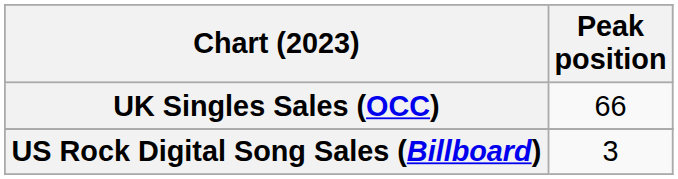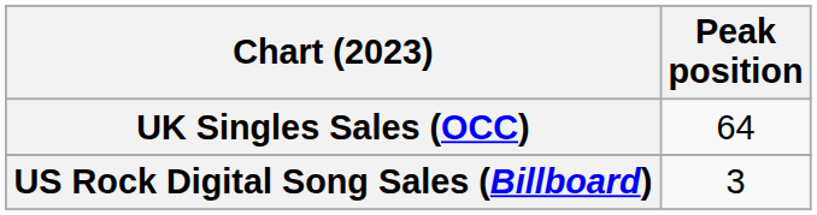 <table class="wikitable sortable plainrowheaders" style="text-align:center">
 <tr>
 <th scope="col">Chart (2023)</th>
 <th scope="col">Peak<br>position</th>
 </tr>
 <tr>
 <th scope="row">UK Singles Sales (<a href='#'>OCC</a>)</th>
-<td>66</td>
+<td>64</td>
 </tr>
 <tr>
 </tr>
 <tr>
 </tr>
 <tr>
 <th scope="row">US Rock Digital Song Sales (<em><a href='#'>Billboard</a></em>)</th>
 <td>3</td>
 </tr>
 </table>
